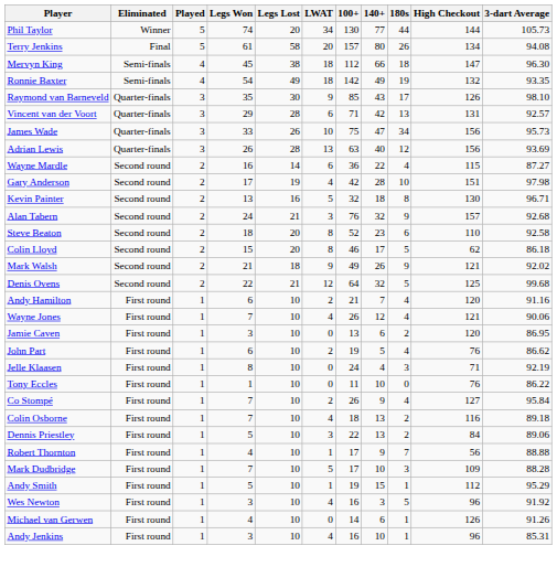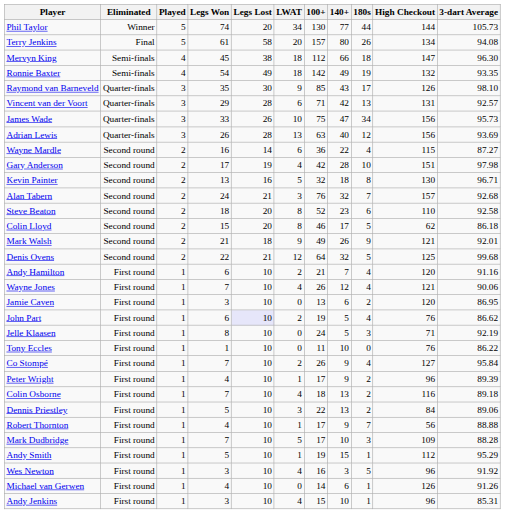 <table class="wikitable sortable" style="font-size: 95%; text-align: right">
 <tr>
 <th>Player</th>
 <th>Eliminated</th>
 <th>Played</th>
 <th>Legs Won</th>
 <th>Legs Lost</th>
 <th>LWAT</th>
 <th>100+</th>
 <th>140+</th>
 <th>180s</th>
 <th>High Checkout</th>
 <th>3-dart Average</th>
 </tr>
 <tr>
 <td align="left"> <a href='#'>Phil Taylor</a></td>
 <td>Winner</td>
 <td>5</td>
 <td>74</td>
 <td>20</td>
 <td>34</td>
 <td>130</td>
 <td>77</td>
 <td>44</td>
 <td>144</td>
 <td>105.73</td>
 </tr>
 <tr>
 <td align="left"> <a href='#'>Terry Jenkins</a></td>
 <td>Final</td>
 <td>5</td>
 <td>61</td>
 <td>58</td>
 <td>20</td>
 <td>157</td>
 <td>80</td>
 <td>26</td>
 <td>134</td>
 <td>94.08</td>
 </tr>
 <tr>
 <td align="left"> <a href='#'>Mervyn King</a></td>
 <td>Semi-finals</td>
 <td>4</td>
 <td>45</td>
 <td>38</td>
 <td>18</td>
 <td>112</td>
 <td>66</td>
 <td>18</td>
 <td>147</td>
 <td>96.30</td>
 </tr>
 <tr>
 <td align="left"> <a href='#'>Ronnie Baxter</a></td>
 <td>Semi-finals</td>
 <td>4</td>
 <td>54</td>
 <td>49</td>
 <td>18</td>
 <td>142</td>
 <td>49</td>
 <td>19</td>
 <td>132</td>
 <td>93.35</td>
 </tr>
 <tr>
 <td align="left"> <a href='#'>Raymond van Barneveld</a></td>
 <td>Quarter-finals</td>
 <td>3</td>
 <td>35</td>
 <td>30</td>
 <td>9</td>
 <td>85</td>
 <td>43</td>
 <td>17</td>
 <td>126</td>
 <td>98.10</td>
 </tr>
 <tr>
 <td align="left"> <a href='#'>Vincent van der Voort</a></td>
 <td>Quarter-finals</td>
 <td>3</td>
 <td>29</td>
 <td>28</td>
 <td>6</td>
 <td>71</td>
 <td>42</td>
 <td>13</td>
 <td>131</td>
 <td>92.57</td>
 </tr>
 <tr>
 <td align="left"> <a href='#'>James Wade</a></td>
 <td>Quarter-finals</td>
 <td>3</td>
 <td>33</td>
 <td>26</td>
 <td>10</td>
 <td>75</td>
 <td>47</td>
 <td>34</td>
 <td>156</td>
 <td>95.73</td>
 </tr>
 <tr>
 <td align="left"> <a href='#'>Adrian Lewis</a></td>
 <td>Quarter-finals</td>
 <td>3</td>
 <td>26</td>
 <td>28</td>
 <td>13</td>
 <td>63</td>
 <td>40</td>
 <td>12</td>
 <td>156</td>
 <td>93.69</td>
 </tr>
 <tr>
 <td align="left"> <a href='#'>Wayne Mardle</a></td>
 <td>Second round</td>
 <td>2</td>
 <td>16</td>
 <td>14</td>
 <td>6</td>
 <td>36</td>
 <td>22</td>
 <td>4</td>
 <td>115</td>
 <td>87.27</td>
 </tr>
 <tr>
 <td align="left"> <a href='#'>Gary Anderson</a></td>
 <td>Second round</td>
 <td>2</td>
 <td>17</td>
 <td>19</td>
 <td>4</td>
 <td>42</td>
 <td>28</td>
 <td>10</td>
 <td>151</td>
 <td>97.98</td>
 </tr>
 <tr>
 <td align="left"> <a href='#'>Kevin Painter</a></td>
 <td>Second round</td>
 <td>2</td>
 <td>13</td>
 <td>16</td>
 <td>5</td>
 <td>32</td>
 <td>18</td>
 <td>8</td>
 <td>130</td>
 <td>96.71</td>
 </tr>
 <tr>
 <td align="left"> <a href='#'>Alan Tabern</a></td>
 <td>Second round</td>
 <td>2</td>
 <td>24</td>
 <td>21</td>
 <td>3</td>
 <td>76</td>
 <td>32</td>
-<td>9</td>
+<td>7</td>
 <td>157</td>
 <td>92.68</td>
 </tr>
 <tr>
 <td align="left"> <a href='#'>Steve Beaton</a></td>
 <td>Second round</td>
 <td>2</td>
 <td>18</td>
 <td>20</td>
 <td>8</td>
 <td>52</td>
 <td>23</td>
 <td>6</td>
 <td>110</td>
 <td>92.58</td>
 </tr>
 <tr>
 <td align="left"> <a href='#'>Colin Lloyd</a></td>
 <td>Second round</td>
 <td>2</td>
 <td>15</td>
 <td>20</td>
 <td>8</td>
 <td>46</td>
 <td>17</td>
 <td>5</td>
 <td>62</td>
 <td>86.18</td>
 </tr>
 <tr>
 <td align="left"> <a href='#'>Mark Walsh</a></td>
 <td>Second round</td>
 <td>2</td>
 <td>21</td>
 <td>18</td>
 <td>9</td>
 <td>49</td>
 <td>26</td>
 <td>9</td>
 <td>121</td>
-<td>92.02</td>
+<td>92.01</td>
 </tr>
 <tr>
 <td align="left"> <a href='#'>Denis Ovens</a></td>
 <td>Second round</td>
 <td>2</td>
 <td>22</td>
 <td>21</td>
 <td>12</td>
 <td>64</td>
 <td>32</td>
 <td>5</td>
 <td>125</td>
 <td>99.68</td>
 </tr>
 <tr>
 <td align="left"> <a href='#'>Andy Hamilton</a></td>
 <td>First round</td>
 <td>1</td>
 <td>6</td>
 <td>10</td>
 <td>2</td>
 <td>21</td>
 <td>7</td>
 <td>4</td>
 <td>120</td>
 <td>91.16</td>
 </tr>
 <tr>
 <td align="left"> <a href='#'>Wayne Jones</a></td>
 <td>First round</td>
 <td>1</td>
 <td>7</td>
 <td>10</td>
 <td>4</td>
 <td>26</td>
 <td>12</td>
 <td>4</td>
 <td>121</td>
 <td>90.06</td>
 </tr>
 <tr>
 <td align="left"> <a href='#'>Jamie Caven</a></td>
 <td>First round</td>
 <td>1</td>
 <td>3</td>
 <td>10</td>
 <td>0</td>
 <td>13</td>
 <td>6</td>
 <td>2</td>
 <td>120</td>
 <td>86.95</td>
 </tr>
 <tr>
 <td align="left"> <a href='#'>John Part</a></td>
 <td>First round</td>
 <td>1</td>
 <td>6</td>
-<td>10</td>
+<td style="background: lavender;">10</td>
 <td>2</td>
 <td>19</td>
 <td>5</td>
 <td>4</td>
 <td>76</td>
 <td>86.62</td>
 </tr>
 <tr>
 <td align="left"> <a href='#'>Jelle Klaasen</a></td>
 <td>First round</td>
 <td>1</td>
 <td>8</td>
 <td>10</td>
 <td>0</td>
 <td>24</td>
-<td>4</td>
+<td>5</td>
 <td>3</td>
 <td>71</td>
 <td>92.19</td>
 </tr>
 <tr>
 <td align="left"> <a href='#'>Tony Eccles</a></td>
 <td>First round</td>
 <td>1</td>
 <td>1</td>
 <td>10</td>
 <td>0</td>
 <td>11</td>
 <td>10</td>
 <td>0</td>
 <td>76</td>
 <td>86.22</td>
 </tr>
 <tr>
 <td align="left"> <a href='#'>Co Stompé</a></td>
 <td>First round</td>
 <td>1</td>
 <td>7</td>
 <td>10</td>
 <td>2</td>
 <td>26</td>
 <td>9</td>
 <td>4</td>
 <td>127</td>
 <td>95.84</td>
+</tr>
+<tr>
+<td align="left"> <a href='#'>Peter Wright</a></td>
+<td>First round</td>
+<td>1</td>
+<td>4</td>
+<td>10</td>
+<td>1</td>
+<td>17</td>
+<td>9</td>
+<td>2</td>
+<td>96</td>
+<td>89.39</td>
 </tr>
 <tr>
 <td align="left"> <a href='#'>Colin Osborne</a></td>
 <td>First round</td>
 <td>1</td>
 <td>7</td>
 <td>10</td>
 <td>4</td>
 <td>18</td>
 <td>13</td>
 <td>2</td>
 <td>116</td>
 <td>89.18</td>
 </tr>
 <tr>
 <td align="left"> <a href='#'>Dennis Priestley</a></td>
 <td>First round</td>
 <td>1</td>
 <td>5</td>
 <td>10</td>
 <td>3</td>
 <td>22</td>
 <td>13</td>
 <td>2</td>
 <td>84</td>
 <td>89.06</td>
 </tr>
 <tr>
 <td align="left"> <a href='#'>Robert Thornton</a></td>
 <td>First round</td>
 <td>1</td>
 <td>4</td>
 <td>10</td>
 <td>1</td>
 <td>17</td>
 <td>9</td>
 <td>7</td>
 <td>56</td>
 <td>88.88</td>
 </tr>
 <tr>
 <td align="left"> <a href='#'>Mark Dudbridge</a></td>
 <td>First round</td>
 <td>1</td>
 <td>7</td>
 <td>10</td>
 <td>5</td>
 <td>17</td>
 <td>10</td>
 <td>3</td>
 <td>109</td>
 <td>88.28</td>
 </tr>
 <tr>
 <td align="left"> <a href='#'>Andy Smith</a></td>
 <td>First round</td>
 <td>1</td>
 <td>5</td>
 <td>10</td>
 <td>1</td>
 <td>19</td>
 <td>15</td>
 <td>1</td>
 <td>112</td>
 <td>95.29</td>
 </tr>
 <tr>
 <td align="left"> <a href='#'>Wes Newton</a></td>
 <td>First round</td>
 <td>1</td>
 <td>3</td>
 <td>10</td>
 <td>4</td>
 <td>16</td>
 <td>3</td>
 <td>5</td>
 <td>96</td>
 <td>91.92</td>
 </tr>
 <tr>
 <td align="left"> <a href='#'>Michael van Gerwen</a></td>
 <td>First round</td>
 <td>1</td>
 <td>4</td>
 <td>10</td>
 <td>0</td>
 <td>14</td>
 <td>6</td>
 <td>1</td>
 <td>126</td>
 <td>91.26</td>
 </tr>
 <tr>
 <td align="left"> <a href='#'>Andy Jenkins</a></td>
 <td>First round</td>
 <td>1</td>
 <td>3</td>
 <td>10</td>
 <td>4</td>
-<td>16</td>
+<td>15</td>
 <td>10</td>
 <td>1</td>
 <td>96</td>
 <td>85.31</td>
 </tr>
 </table>
